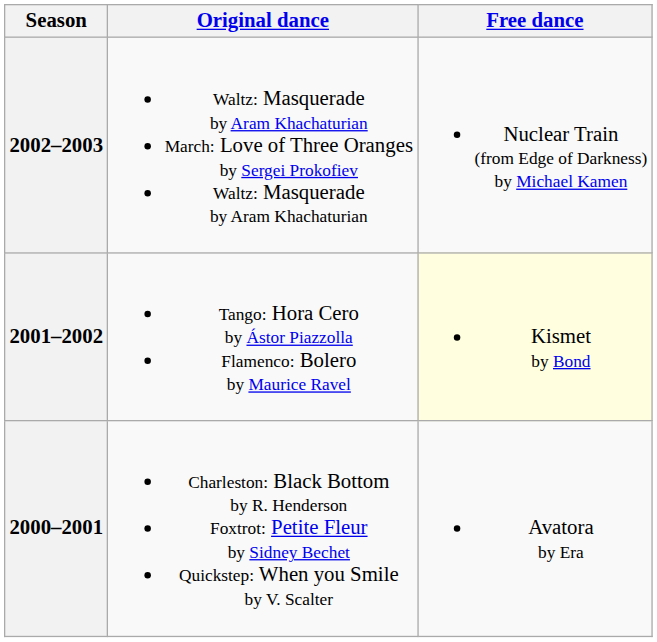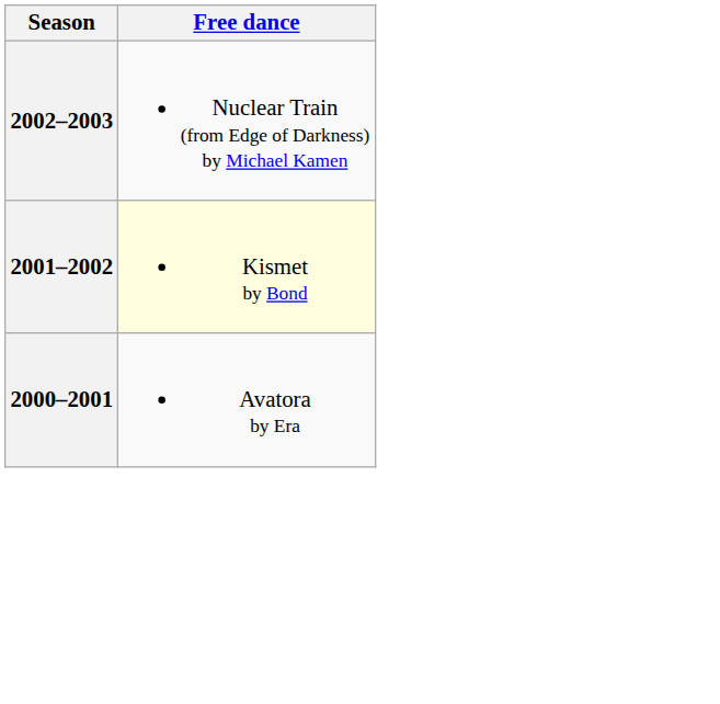 <table class="wikitable" style="text-align:center">
 <tr>
 <th>Season</th>
-<th><a href='#'>Original dance</a></th>
 <th><a href='#'>Free dance</a></th>
 </tr>
 <tr>
 <th>2002–2003 <br> </th>
-<td><br><ul><li><small>Waltz:</small> Masquerade <br><small> by <a href='#'>Aram Khachaturian</a> </small></li><li><small>March:</small> Love of Three Oranges <br><small> by <a href='#'>Sergei Prokofiev</a> </small></li><li><small>Waltz:</small> Masquerade <br><small> by Aram Khachaturian </small></li></ul></td>
 <td><br><ul><li>Nuclear Train <br><small> (from Edge of Darkness) <br> by <a href='#'>Michael Kamen</a> </small></li></ul></td>
 </tr>
 <tr>
 <th>2001–2002 <br> </th>
-<td><br><ul><li><small>Tango:</small> Hora Cero <br><small> by <a href='#'>Ástor Piazzolla</a> </small></li><li><small>Flamenco:</small> Bolero <br><small> by <a href='#'>Maurice Ravel</a> </small></li></ul></td>
 <td style="background: lightyellow;"><br><ul><li>Kismet <br><small> by <a href='#'>Bond</a> </small></li></ul></td>
 </tr>
 <tr>
 <th>2000–2001 <br> </th>
-<td><br><ul><li><small>Charleston:</small> Black Bottom <br><small> by R. Henderson </small></li><li><small>Foxtrot:</small> <a href='#'>Petite Fleur</a> <br><small> by <a href='#'>Sidney Bechet</a> </small></li><li><small>Quickstep:</small> When you Smile <br><small> by V. Scalter </small></li></ul></td>
 <td><br><ul><li>Avatora <br><small> by Era </small></li></ul></td>
 </tr>
 </table>
